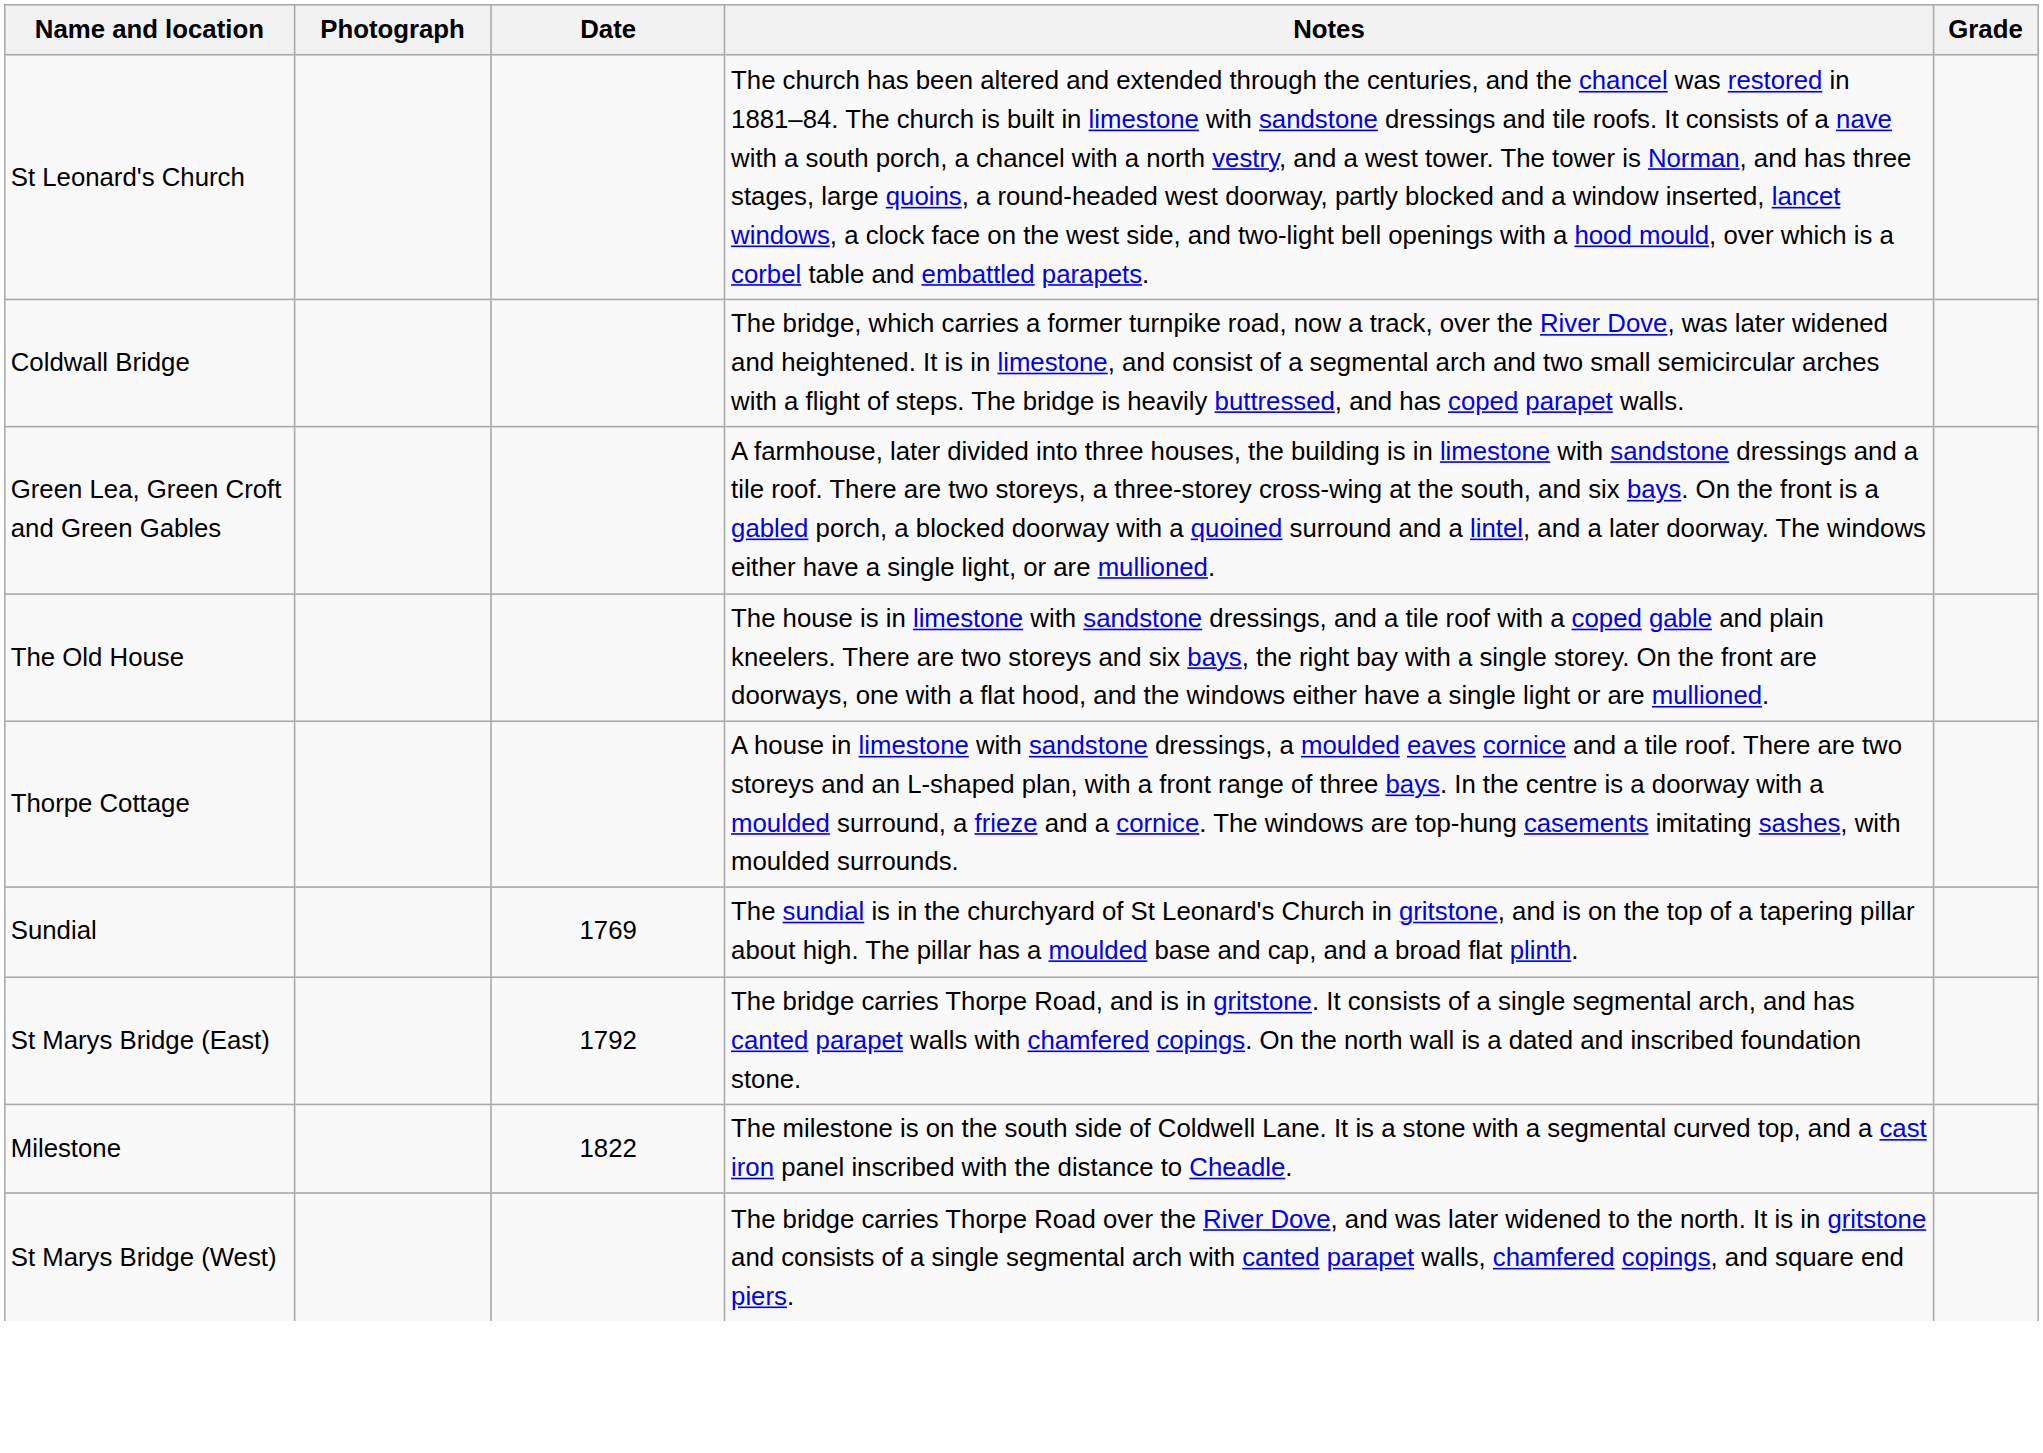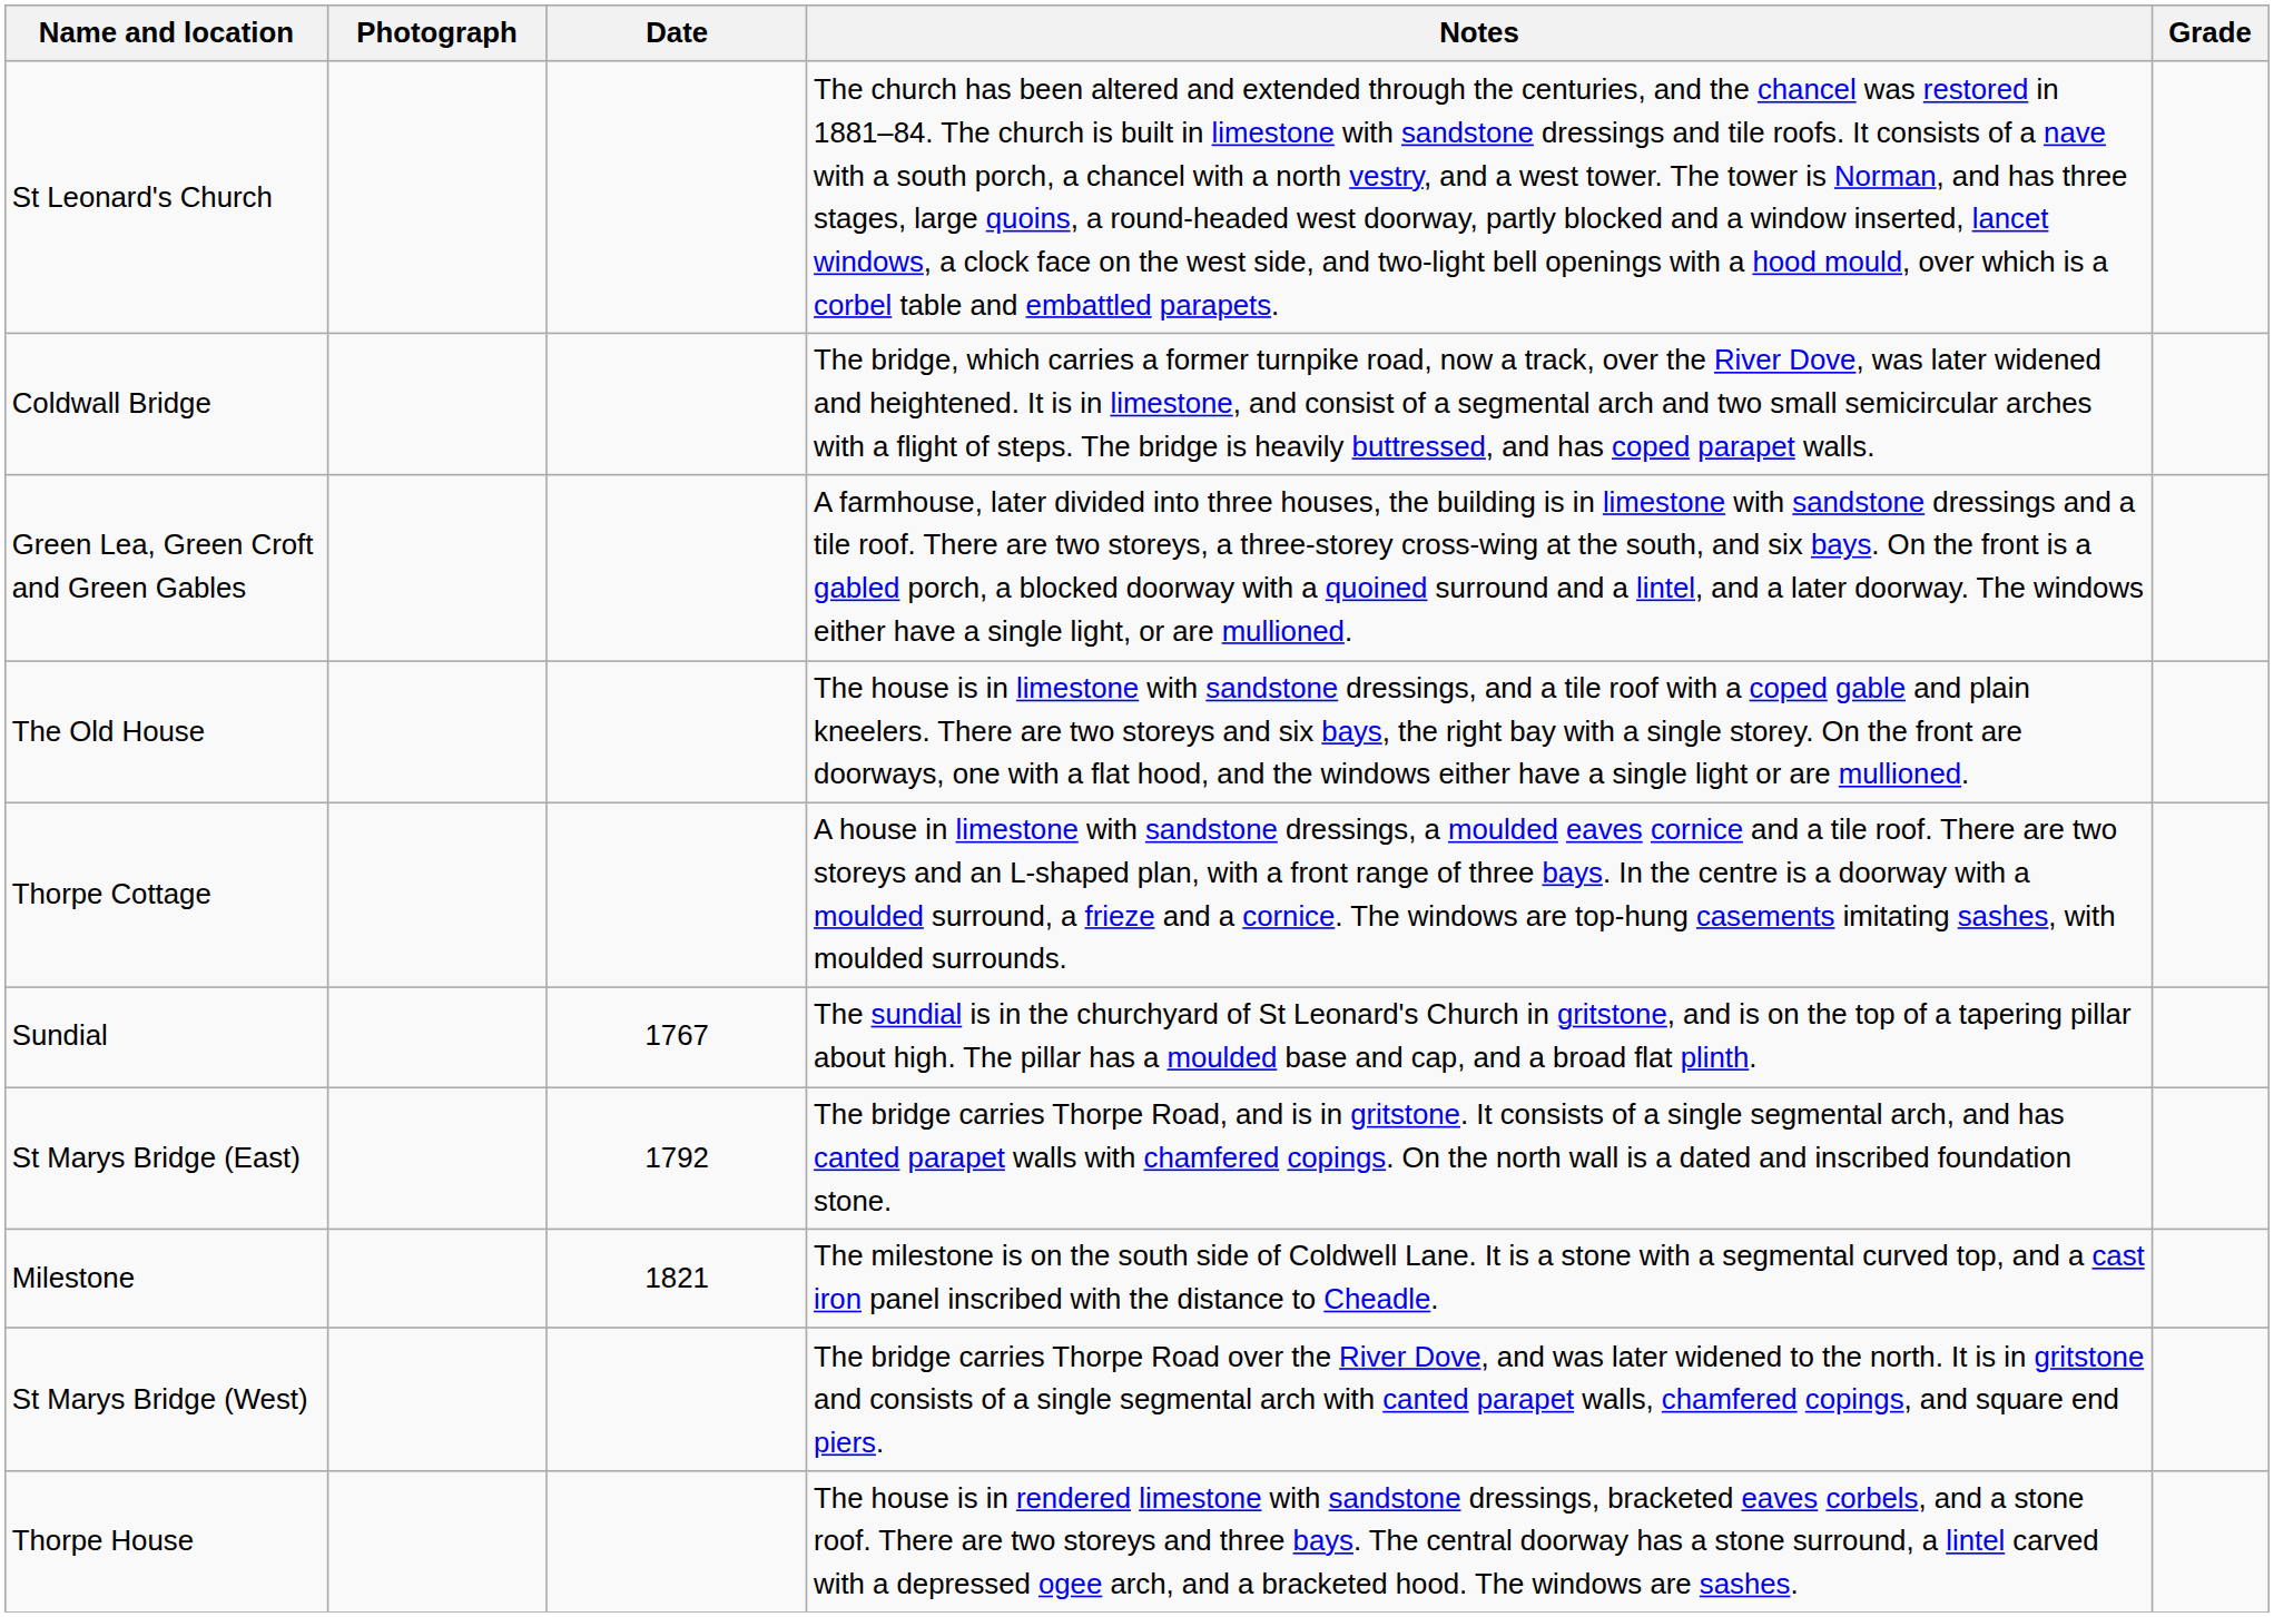 <table class="wikitable sortable plainrowheaders" style="width:100%; border:0; text-align:left; line-height:150%;">
 <tr>
 <th scope="col" style="width:150px">Name and location</th>
 <th scope="col" style="width:100px" class="unsortable">Photograph</th>
 <th scope="col" style="width:120px">Date</th>
 <th scope="col" style="width:650px" class="unsortable">Notes</th>
 <th scope="col" style="width:50px">Grade</th>
 </tr>
 <tr>
 <td>St Leonard's Church<br><small></small></td>
 <td></td>
 <td align="center"></td>
 <td>The church has been altered and extended through the centuries, and the <a href='#'>chancel</a> was <a href='#'>restored</a> in 1881–84. The church is built in <a href='#'>limestone</a> with <a href='#'>sandstone</a> dressings and tile roofs. It consists of a <a href='#'>nave</a> with a south porch, a chancel with a north <a href='#'>vestry</a>, and a west tower. The tower is <a href='#'>Norman</a>, and has three stages, large <a href='#'>quoins</a>, a round-headed west doorway, partly blocked and a window inserted, <a href='#'>lancet windows</a>, a clock face on the west side, and two-light bell openings with a <a href='#'>hood mould</a>, over which is a <a href='#'>corbel</a> table and <a href='#'>embattled</a> <a href='#'>parapets</a>.</td>
 <td align="center" ></td>
 </tr>
 <tr>
 <td>Coldwall Bridge<br><small></small></td>
 <td></td>
 <td align="center"></td>
 <td>The bridge, which carries a former turnpike road, now a track, over the <a href='#'>River Dove</a>, was later widened and heightened. It is in <a href='#'>limestone</a>, and consist of a segmental arch and two small semicircular arches with a flight of steps. The bridge is heavily <a href='#'>buttressed</a>, and has <a href='#'>coped</a> <a href='#'>parapet</a> walls.</td>
 <td align="center" ></td>
 </tr>
 <tr>
 <td>Green Lea, Green Croft and Green Gables<br><small></small></td>
 <td></td>
 <td align="center"></td>
 <td>A farmhouse, later divided into three houses, the building is in <a href='#'>limestone</a> with <a href='#'>sandstone</a> dressings and a tile roof. There are two storeys, a three-storey cross-wing at the south, and six <a href='#'>bays</a>. On the front is a <a href='#'>gabled</a> porch, a blocked doorway with a <a href='#'>quoined</a> surround and a <a href='#'>lintel</a>, and a later doorway. The windows either have a single light, or are <a href='#'>mullioned</a>.</td>
 <td align="center" ></td>
 </tr>
 <tr>
 <td>The Old House<br><small></small></td>
 <td></td>
 <td align="center"></td>
 <td>The house is in <a href='#'>limestone</a> with <a href='#'>sandstone</a> dressings, and a tile roof with a <a href='#'>coped</a> <a href='#'>gable</a> and plain kneelers. There are two storeys and six <a href='#'>bays</a>, the right bay with a single storey. On the front are doorways, one with a flat hood, and the windows either have a single light or are <a href='#'>mullioned</a>.</td>
 <td align="center" ></td>
 </tr>
 <tr>
 <td>Thorpe Cottage<br><small></small></td>
 <td></td>
 <td align="center"></td>
 <td>A house in <a href='#'>limestone</a> with <a href='#'>sandstone</a> dressings, a <a href='#'>moulded</a> <a href='#'>eaves</a> <a href='#'>cornice</a> and a tile roof. There are two storeys and an L-shaped plan, with a front range of three <a href='#'>bays</a>. In the centre is a doorway with a <a href='#'>moulded</a> surround, a <a href='#'>frieze</a> and a <a href='#'>cornice</a>. The windows are top-hung <a href='#'>casements</a> imitating <a href='#'>sashes</a>, with moulded surrounds.</td>
 <td align="center" ></td>
 </tr>
 <tr>
 <td>Sundial<br><small></small></td>
 <td></td>
-<td align="center">1769</td>
+<td align="center">1767</td>
 <td>The <a href='#'>sundial</a> is in the churchyard of St Leonard's Church in <a href='#'>gritstone</a>, and is on the top of a tapering pillar about  high. The pillar has a <a href='#'>moulded</a> base and cap, and a broad flat <a href='#'>plinth</a>.</td>
 <td align="center" ></td>
 </tr>
 <tr>
 <td>St Marys Bridge (East)<br><small></small></td>
 <td></td>
 <td align="center">1792</td>
 <td>The bridge carries Thorpe Road, and is in <a href='#'>gritstone</a>. It consists of a single segmental arch, and has <a href='#'>canted</a> <a href='#'>parapet</a> walls with <a href='#'>chamfered</a> <a href='#'>copings</a>. On the north wall is a dated and inscribed foundation stone.</td>
 <td align="center" ></td>
 </tr>
 <tr>
 <td>Milestone<br><small></small></td>
 <td></td>
-<td align="center">1822</td>
+<td align="center">1821</td>
 <td>The milestone is on the south side of Coldwell Lane. It is a stone with a segmental curved top, and a <a href='#'>cast iron</a> panel inscribed with the distance to <a href='#'>Cheadle</a>.</td>
 <td align="center" ></td>
 </tr>
 <tr>
 <td>St Marys Bridge (West)<br><small></small></td>
 <td></td>
 <td align="center"></td>
 <td>The bridge carries Thorpe Road over the <a href='#'>River Dove</a>, and was later widened to the north. It is in <a href='#'>gritstone</a> and consists of a single segmental arch with <a href='#'>canted</a> <a href='#'>parapet</a> walls, <a href='#'>chamfered</a> <a href='#'>copings</a>, and square end <a href='#'>piers</a>.</td>
 <td align="center" ></td>
 </tr>
 <tr>
+<td>Thorpe House<br><small></small></td>
+<td></td>
+<td align="center"></td>
+<td>The house is in <a href='#'>rendered</a> <a href='#'>limestone</a> with <a href='#'>sandstone</a> dressings, bracketed <a href='#'>eaves</a> <a href='#'>corbels</a>, and a stone roof. There are two storeys and three <a href='#'>bays</a>. The central doorway has a stone surround, a <a href='#'>lintel</a> carved with a depressed <a href='#'>ogee</a> arch, and a bracketed hood. The windows are <a href='#'>sashes</a>.</td>
+<td align="center" ></td>
+</tr>
+<tr>
 </tr>
 </table>
